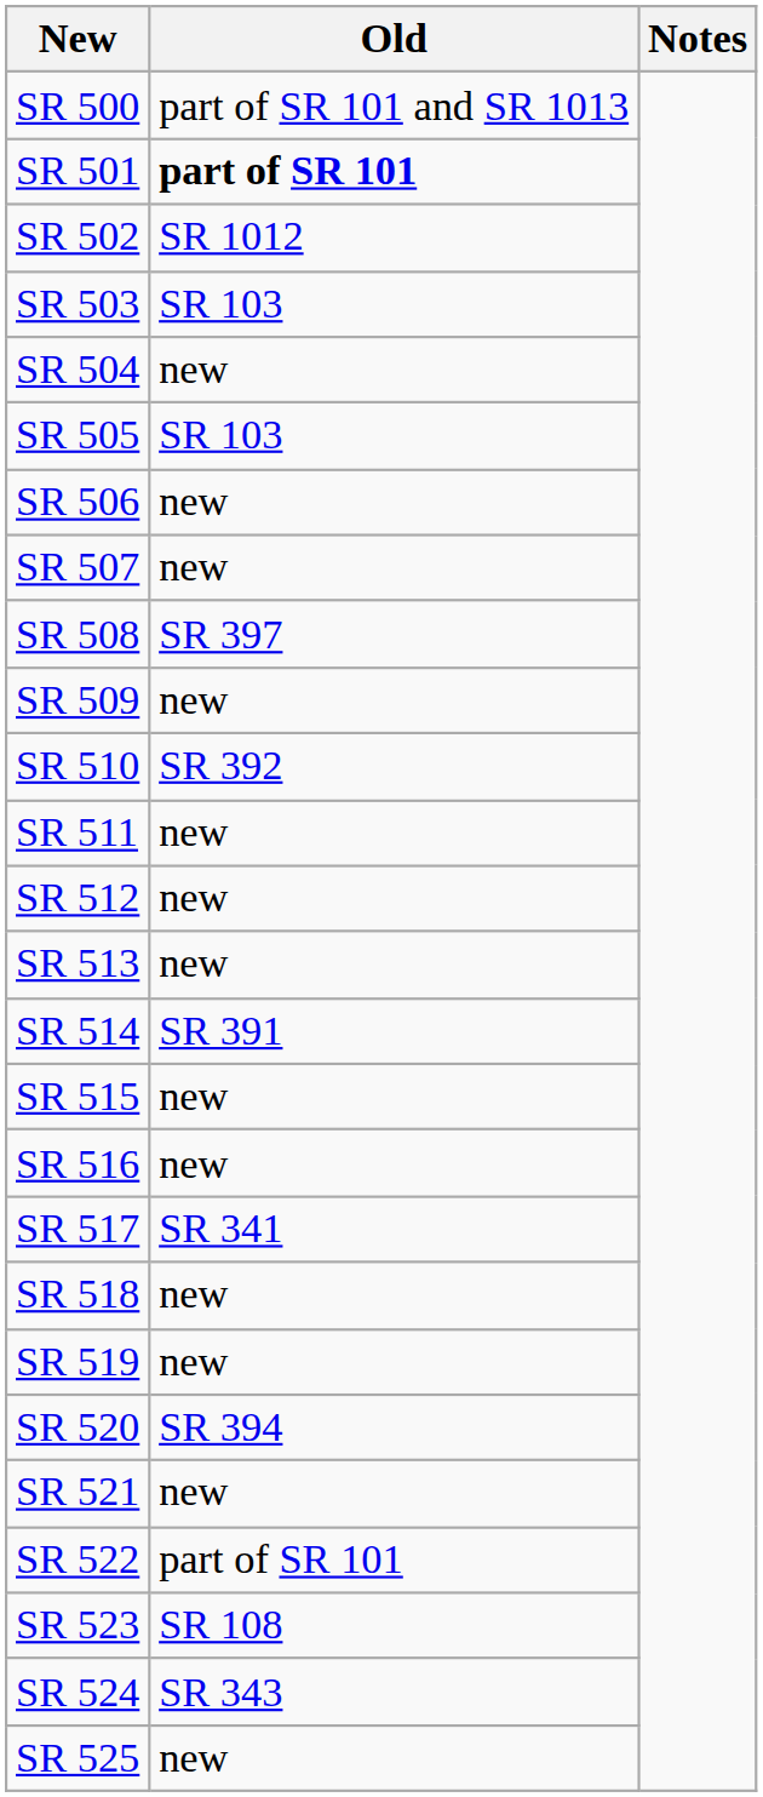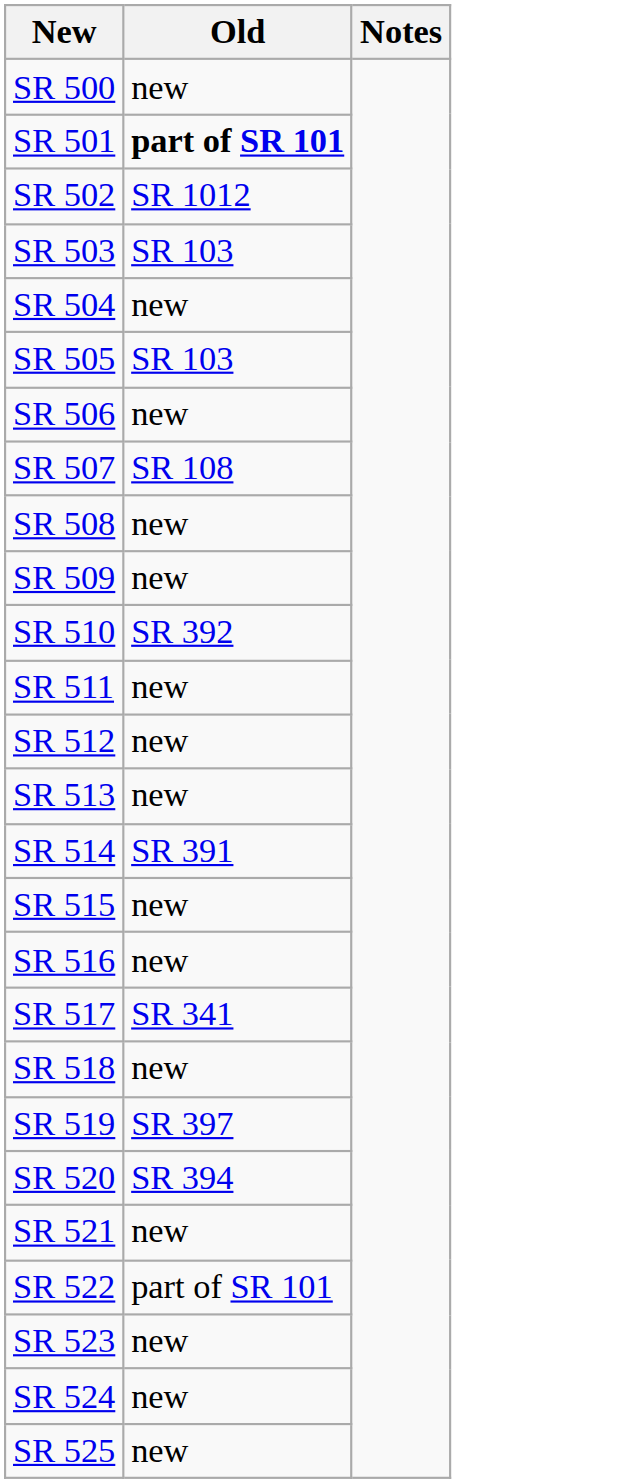 <table class=wikitable>
 <tr>
 <th>New</th>
 <th>Old</th>
 <th>Notes</th>
 </tr>
 <tr>
 <td><a href='#'>SR 500</a></td>
-<td>part of <a href='#'>SR 101</a> and <a href='#'>SR 1013</a></td>
+<td>new</td>
 </tr>
 <tr>
 <td><a href='#'>SR 501</a></td>
 <td><strong>part of <a href='#'>SR 101</a></strong></td>
 </tr>
 <tr>
 <td><a href='#'>SR 502</a></td>
 <td><a href='#'>SR 1012</a></td>
 </tr>
 <tr>
 <td><a href='#'>SR 503</a></td>
 <td><a href='#'>SR 103</a></td>
 </tr>
 <tr>
 <td><a href='#'>SR 504</a></td>
 <td>new</td>
 </tr>
 <tr>
 <td><a href='#'>SR 505</a></td>
 <td><a href='#'>SR 103</a></td>
 </tr>
 <tr>
 <td><a href='#'>SR 506</a></td>
 <td>new</td>
 </tr>
 <tr>
 <td><a href='#'>SR 507</a></td>
-<td>new</td>
+<td><a href='#'>SR 108</a></td>
 </tr>
 <tr>
 <td><a href='#'>SR 508</a></td>
-<td><a href='#'>SR 397</a></td>
+<td>new</td>
 </tr>
 <tr>
 <td><a href='#'>SR 509</a></td>
 <td>new</td>
 </tr>
 <tr>
 <td><a href='#'>SR 510</a></td>
 <td><a href='#'>SR 392</a></td>
 </tr>
 <tr>
 <td><a href='#'>SR 511</a></td>
 <td>new</td>
 </tr>
 <tr>
 <td><a href='#'>SR 512</a></td>
 <td>new</td>
 </tr>
 <tr>
 <td><a href='#'>SR 513</a></td>
 <td>new</td>
 </tr>
 <tr>
 <td><a href='#'>SR 514</a></td>
 <td><a href='#'>SR 391</a></td>
 </tr>
 <tr>
 <td><a href='#'>SR 515</a></td>
 <td>new</td>
 </tr>
 <tr>
 <td><a href='#'>SR 516</a></td>
 <td>new</td>
 </tr>
 <tr>
 <td><a href='#'>SR 517</a></td>
 <td><a href='#'>SR 341</a></td>
 </tr>
 <tr>
 <td><a href='#'>SR 518</a></td>
 <td>new</td>
 </tr>
 <tr>
 <td><a href='#'>SR 519</a></td>
-<td>new</td>
+<td><a href='#'>SR 397</a></td>
 </tr>
 <tr>
 <td><a href='#'>SR 520</a></td>
 <td><a href='#'>SR 394</a></td>
 </tr>
 <tr>
 <td><a href='#'>SR 521</a></td>
 <td>new</td>
 </tr>
 <tr>
 <td><a href='#'>SR 522</a></td>
 <td>part of <a href='#'>SR 101</a></td>
 </tr>
 <tr>
 <td><a href='#'>SR 523</a></td>
-<td><a href='#'>SR 108</a></td>
+<td>new</td>
 </tr>
 <tr>
 <td><a href='#'>SR 524</a></td>
-<td><a href='#'>SR 343</a></td>
+<td>new</td>
 </tr>
 <tr>
 <td><a href='#'>SR 525</a></td>
 <td>new</td>
 </tr>
 </table>
